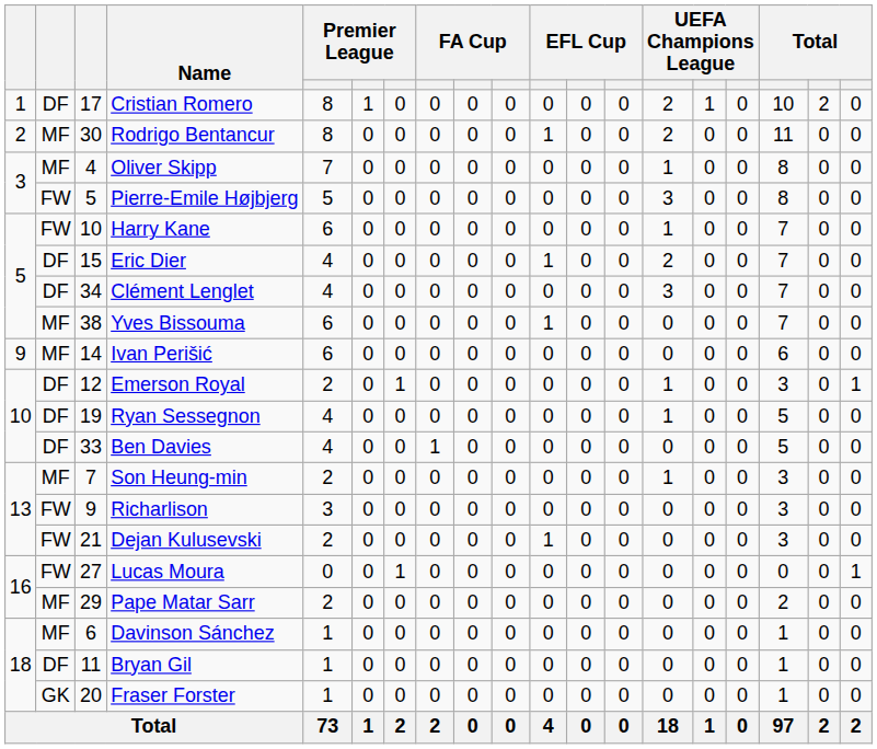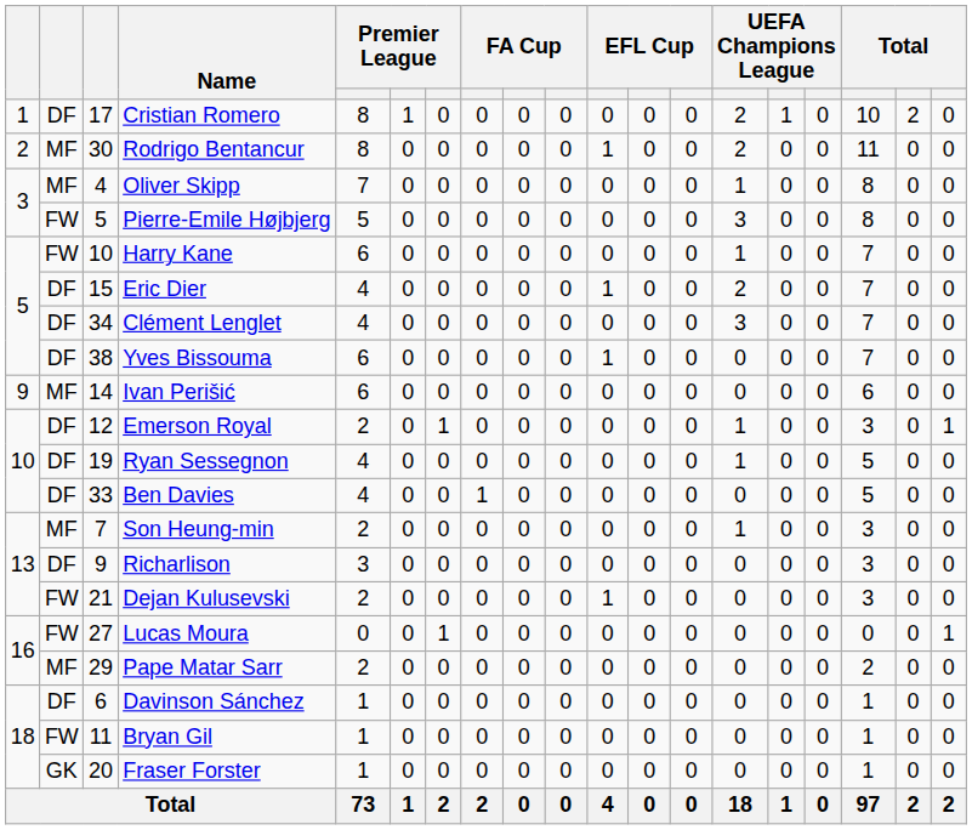 <table class="wikitable sortable" style="text-align:center">
 <tr>
 <th rowspan="2" style="vertical-align:bottom;"></th>
 <th rowspan="2" style="vertical-align:bottom;"></th>
 <th rowspan="2" style="vertical-align:bottom;"></th>
 <th rowspan="2" style="vertical-align:bottom;">Name</th>
 <th colspan="3" style="width:85px;">Premier League</th>
 <th colspan="3" style="width:85px;">FA Cup</th>
 <th colspan="3" style="width:85px;">EFL Cup</th>
 <th colspan="3" style="width:85px;">UEFA Champions League</th>
 <th colspan="3" style="width:85px;">Total</th>
 </tr>
 <tr>
 <th></th>
 <th></th>
 <th></th>
 <th></th>
 <th></th>
 <th></th>
 <th></th>
 <th></th>
 <th></th>
 <th></th>
 <th></th>
 <th></th>
 <th></th>
 <th></th>
 <th></th>
 </tr>
 <tr>
 <td>1</td>
 <td>DF</td>
 <td>17</td>
 <td align=left> <a href='#'>Cristian Romero</a></td>
 <td>8</td>
 <td>1</td>
 <td>0</td>
 <td>0</td>
 <td>0</td>
 <td>0</td>
 <td>0</td>
 <td>0</td>
 <td>0</td>
 <td>2</td>
 <td>1</td>
 <td>0</td>
 <td>10</td>
 <td>2</td>
 <td>0</td>
 </tr>
 <tr>
 <td>2</td>
 <td>MF</td>
 <td>30</td>
 <td align=left> <a href='#'>Rodrigo Bentancur</a></td>
 <td>8</td>
 <td>0</td>
 <td>0</td>
 <td>0</td>
 <td>0</td>
 <td>0</td>
 <td>1</td>
 <td>0</td>
 <td>0</td>
 <td>2</td>
 <td>0</td>
 <td>0</td>
 <td>11</td>
 <td>0</td>
 <td>0</td>
 </tr>
 <tr>
 <td rowspan="2">3</td>
 <td>MF</td>
 <td>4</td>
 <td align=left> <a href='#'>Oliver Skipp</a></td>
 <td>7</td>
 <td>0</td>
 <td>0</td>
 <td>0</td>
 <td>0</td>
 <td>0</td>
 <td>0</td>
 <td>0</td>
 <td>0</td>
 <td>1</td>
 <td>0</td>
 <td>0</td>
 <td>8</td>
 <td>0</td>
 <td>0</td>
 </tr>
 <tr>
 <td>FW</td>
 <td>5</td>
 <td align=left> <a href='#'>Pierre-Emile Højbjerg</a></td>
 <td>5</td>
 <td>0</td>
 <td>0</td>
 <td>0</td>
 <td>0</td>
 <td>0</td>
 <td>0</td>
 <td>0</td>
 <td>0</td>
 <td>3</td>
 <td>0</td>
 <td>0</td>
 <td>8</td>
 <td>0</td>
 <td>0</td>
 </tr>
 <tr>
 <td rowspan="4">5</td>
 <td>FW</td>
 <td>10</td>
 <td align=left> <a href='#'>Harry Kane</a></td>
 <td>6</td>
 <td>0</td>
 <td>0</td>
 <td>0</td>
 <td>0</td>
 <td>0</td>
 <td>0</td>
 <td>0</td>
 <td>0</td>
 <td>1</td>
 <td>0</td>
 <td>0</td>
 <td>7</td>
 <td>0</td>
 <td>0</td>
 </tr>
 <tr>
 <td>DF</td>
 <td>15</td>
 <td align=left> <a href='#'>Eric Dier</a></td>
 <td>4</td>
 <td>0</td>
 <td>0</td>
 <td>0</td>
 <td>0</td>
 <td>0</td>
 <td>1</td>
 <td>0</td>
 <td>0</td>
 <td>2</td>
 <td>0</td>
 <td>0</td>
 <td>7</td>
 <td>0</td>
 <td>0</td>
 </tr>
 <tr>
 <td>DF</td>
 <td>34</td>
 <td align=left> <a href='#'>Clément Lenglet</a></td>
 <td>4</td>
 <td>0</td>
 <td>0</td>
 <td>0</td>
 <td>0</td>
 <td>0</td>
 <td>0</td>
 <td>0</td>
 <td>0</td>
 <td>3</td>
 <td>0</td>
 <td>0</td>
 <td>7</td>
 <td>0</td>
 <td>0</td>
 </tr>
 <tr>
-<td>MF</td>
+<td>DF</td>
 <td>38</td>
 <td align=left> <a href='#'>Yves Bissouma</a></td>
 <td>6</td>
 <td>0</td>
 <td>0</td>
 <td>0</td>
 <td>0</td>
 <td>0</td>
 <td>1</td>
 <td>0</td>
 <td>0</td>
 <td>0</td>
 <td>0</td>
 <td>0</td>
 <td>7</td>
 <td>0</td>
 <td>0</td>
 </tr>
 <tr>
 <td>9</td>
 <td>MF</td>
 <td>14</td>
 <td align=left> <a href='#'>Ivan Perišić</a></td>
 <td>6</td>
 <td>0</td>
 <td>0</td>
 <td>0</td>
 <td>0</td>
 <td>0</td>
 <td>0</td>
 <td>0</td>
 <td>0</td>
 <td>0</td>
 <td>0</td>
 <td>0</td>
 <td>6</td>
 <td>0</td>
 <td>0</td>
 </tr>
 <tr>
 <td rowspan="3">10</td>
 <td>DF</td>
 <td>12</td>
 <td align=left> <a href='#'>Emerson Royal</a></td>
 <td>2</td>
 <td>0</td>
 <td>1</td>
 <td>0</td>
 <td>0</td>
 <td>0</td>
 <td>0</td>
 <td>0</td>
 <td>0</td>
 <td>1</td>
 <td>0</td>
 <td>0</td>
 <td>3</td>
 <td>0</td>
 <td>1</td>
 </tr>
 <tr>
 <td>DF</td>
 <td>19</td>
 <td align=left> <a href='#'>Ryan Sessegnon</a></td>
 <td>4</td>
 <td>0</td>
 <td>0</td>
 <td>0</td>
 <td>0</td>
 <td>0</td>
 <td>0</td>
 <td>0</td>
 <td>0</td>
 <td>1</td>
 <td>0</td>
 <td>0</td>
 <td>5</td>
 <td>0</td>
 <td>0</td>
 </tr>
 <tr>
 <td>DF</td>
 <td>33</td>
 <td align=left> <a href='#'>Ben Davies</a></td>
 <td>4</td>
 <td>0</td>
 <td>0</td>
 <td>1</td>
 <td>0</td>
 <td>0</td>
 <td>0</td>
 <td>0</td>
 <td>0</td>
 <td>0</td>
 <td>0</td>
 <td>0</td>
 <td>5</td>
 <td>0</td>
 <td>0</td>
 </tr>
 <tr>
 <td rowspan="3">13</td>
 <td>MF</td>
 <td>7</td>
 <td align=left> <a href='#'>Son Heung-min</a></td>
 <td>2</td>
 <td>0</td>
 <td>0</td>
 <td>0</td>
 <td>0</td>
 <td>0</td>
 <td>0</td>
 <td>0</td>
 <td>0</td>
 <td>1</td>
 <td>0</td>
 <td>0</td>
 <td>3</td>
 <td>0</td>
 <td>0</td>
 </tr>
 <tr>
-<td>FW</td>
+<td>DF</td>
 <td>9</td>
 <td align=left> <a href='#'>Richarlison</a></td>
 <td>3</td>
 <td>0</td>
 <td>0</td>
 <td>0</td>
 <td>0</td>
 <td>0</td>
 <td>0</td>
 <td>0</td>
 <td>0</td>
 <td>0</td>
 <td>0</td>
 <td>0</td>
 <td>3</td>
 <td>0</td>
 <td>0</td>
 </tr>
 <tr>
 <td>FW</td>
 <td>21</td>
 <td align=left> <a href='#'>Dejan Kulusevski</a></td>
 <td>2</td>
 <td>0</td>
 <td>0</td>
 <td>0</td>
 <td>0</td>
 <td>0</td>
 <td>1</td>
 <td>0</td>
 <td>0</td>
 <td>0</td>
 <td>0</td>
 <td>0</td>
 <td>3</td>
 <td>0</td>
 <td>0</td>
 </tr>
 <tr>
 <td rowspan="2">16</td>
 <td>FW</td>
 <td>27</td>
 <td align=left> <a href='#'>Lucas Moura</a></td>
 <td>0</td>
 <td>0</td>
 <td>1</td>
 <td>0</td>
 <td>0</td>
 <td>0</td>
 <td>0</td>
 <td>0</td>
 <td>0</td>
 <td>0</td>
 <td>0</td>
 <td>0</td>
 <td>0</td>
 <td>0</td>
 <td>1</td>
 </tr>
 <tr>
 <td>MF</td>
 <td>29</td>
 <td align=left> <a href='#'>Pape Matar Sarr</a></td>
 <td>2</td>
 <td>0</td>
 <td>0</td>
 <td>0</td>
 <td>0</td>
 <td>0</td>
 <td>0</td>
 <td>0</td>
 <td>0</td>
 <td>0</td>
 <td>0</td>
 <td>0</td>
 <td>2</td>
 <td>0</td>
 <td>0</td>
 </tr>
 <tr>
 <td rowspan="3">18</td>
-<td>MF</td>
+<td>DF</td>
 <td>6</td>
 <td align=left> <a href='#'>Davinson Sánchez</a></td>
 <td>1</td>
 <td>0</td>
 <td>0</td>
 <td>0</td>
 <td>0</td>
 <td>0</td>
 <td>0</td>
 <td>0</td>
 <td>0</td>
 <td>0</td>
 <td>0</td>
 <td>0</td>
 <td>1</td>
 <td>0</td>
 <td>0</td>
 </tr>
 <tr>
-<td>DF</td>
+<td>FW</td>
 <td>11</td>
 <td align=left> <a href='#'>Bryan Gil</a></td>
 <td>1</td>
 <td>0</td>
 <td>0</td>
 <td>0</td>
 <td>0</td>
 <td>0</td>
 <td>0</td>
 <td>0</td>
 <td>0</td>
 <td>0</td>
 <td>0</td>
 <td>0</td>
 <td>1</td>
 <td>0</td>
 <td>0</td>
 </tr>
 <tr>
 <td>GK</td>
 <td>20</td>
 <td align=left> <a href='#'>Fraser Forster</a></td>
 <td>1</td>
 <td>0</td>
 <td>0</td>
 <td>0</td>
 <td>0</td>
 <td>0</td>
 <td>0</td>
 <td>0</td>
 <td>0</td>
 <td>0</td>
 <td>0</td>
 <td>0</td>
 <td>1</td>
 <td>0</td>
 <td>0</td>
 </tr>
 <tr>
 <th colspan="4">Total</th>
 <th>73</th>
 <th>1</th>
 <th>2</th>
 <th>2</th>
 <th>0</th>
 <th>0</th>
 <th>4</th>
 <th>0</th>
 <th>0</th>
 <th>18</th>
 <th>1</th>
 <th>0</th>
 <th>97</th>
 <th>2</th>
 <th>2</th>
 </tr>
 </table>
